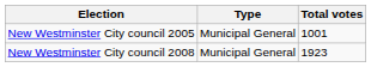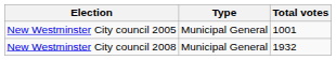 <table class="wikitable">
 <tr>
 <th>Election</th>
 <th>Type</th>
 <th>Total votes</th>
 </tr>
 <tr>
 <td><a href='#'>New Westminster</a> City council 2005</td>
 <td>Municipal General</td>
 <td>1001</td>
 </tr>
 <tr>
 <td><a href='#'>New Westminster</a> City council 2008</td>
 <td>Municipal General</td>
-<td>1923</td>
+<td>1932</td>
 </tr>
 </table>
